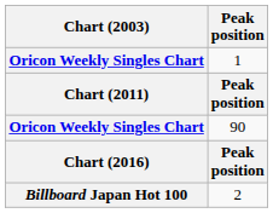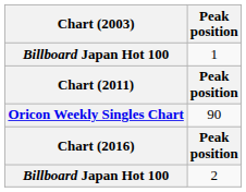 <table class="wikitable plainrowheaders">
 <tr>
 <th>Chart (2003)</th>
 <th>Peak<br>position</th>
 </tr>
 <tr>
-<th scope="row"><a href='#'>Oricon Weekly Singles Chart</a></th>
+<th scope="row"><em>Billboard</em> Japan Hot 100</th>
 <td style="text-align:center;">1</td>
 </tr>
 <tr>
 <th>Chart (2011)</th>
 <th>Peak<br>position</th>
 </tr>
 <tr>
 <th scope="row"><a href='#'>Oricon Weekly Singles Chart</a></th>
 <td style="text-align:center;">90</td>
 </tr>
 <tr>
 <th>Chart (2016)</th>
 <th>Peak<br>position</th>
 </tr>
 <tr>
 <th scope="row"><em>Billboard</em> Japan Hot 100</th>
 <td style="text-align:center;">2</td>
 </tr>
 </table>
